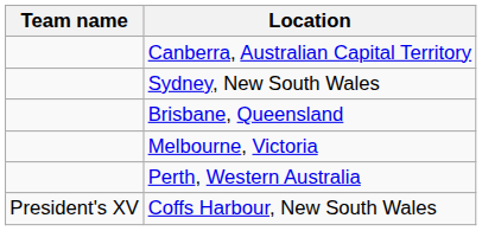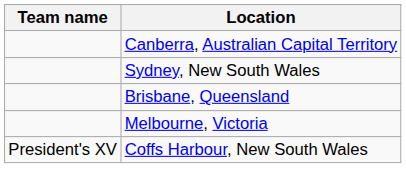 <table class="wikitable plainrowheaders" style="font-size:100%;">
 <tr>
 <th scope="col">Team name</th>
 <th scope="col">Location</th>
 </tr>
 <tr>
 <td style="text-align:left;"></td>
 <td><a href='#'>Canberra</a>, <a href='#'>Australian Capital Territory</a></td>
 </tr>
 <tr>
 <td></td>
 <td><a href='#'>Sydney</a>, New South Wales</td>
 </tr>
 <tr>
 <td style="text-align:left;"></td>
 <td><a href='#'>Brisbane</a>, <a href='#'>Queensland</a></td>
 </tr>
 <tr>
 <td style="text-align:left;"></td>
 <td><a href='#'>Melbourne</a>, <a href='#'>Victoria</a></td>
 </tr>
 <tr>
-<td style="text-align:left;"></td>
-<td><a href='#'>Perth</a>, <a href='#'>Western Australia</a></td>
-</tr>
-<tr>
 <td style="text-align:left;">President's XV</td>
 <td><a href='#'>Coffs Harbour</a>, New South Wales</td>
 </tr>
 </table>
